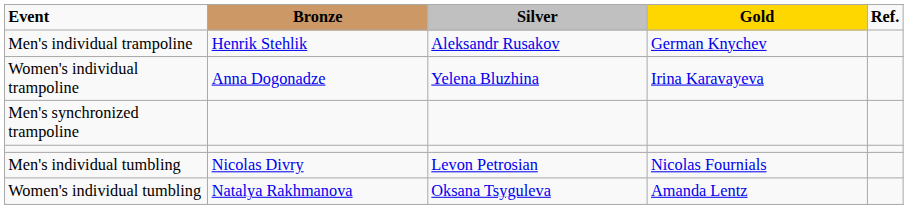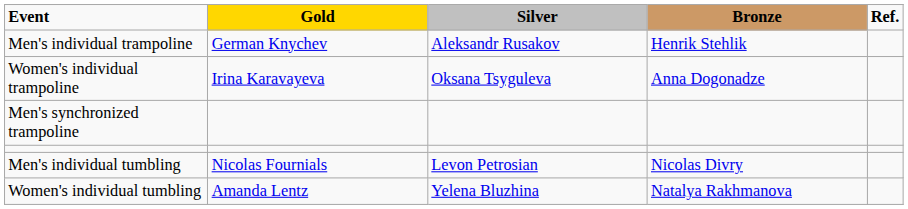 <table class="wikitable">
 <tr>
 <td style="width:12em;"><strong>Event</strong></td>
+<td style="text-align:center; background:gold; width:13em;"><strong>Gold</strong></td>
+<td style="text-align:center; background:silver; width:13em;"><strong>Silver</strong></td>
 <td style="text-align:center; background:#c96; width:13em;"><strong>Bronze</strong></td>
-<td style="text-align:center; background:silver; width:13em;"><strong>Silver</strong></td>
-<td style="text-align:center; background:gold; width:13em;"><strong>Gold</strong></td>
 <td style="width:1em;"><strong>Ref.</strong></td>
 </tr>
 <tr>
 <td>Men's individual trampoline</td>
+<td> <a href='#'>German Knychev</a></td>
+<td> <a href='#'>Aleksandr Rusakov</a></td>
 <td> <a href='#'>Henrik Stehlik</a></td>
-<td> <a href='#'>Aleksandr Rusakov</a></td>
-<td> <a href='#'>German Knychev</a></td>
 <td></td>
 </tr>
 <tr>
 <td>Women's individual trampoline</td>
+<td> <a href='#'>Irina Karavayeva</a></td>
+<td> <a href='#'>Oksana Tsyguleva</a></td>
 <td> <a href='#'>Anna Dogonadze</a></td>
-<td> <a href='#'>Yelena Bluzhina</a></td>
-<td> <a href='#'>Irina Karavayeva</a></td>
 <td></td>
 </tr>
 <tr>
 <td>Men's synchronized trampoline</td>
 <td></td>
 <td></td>
 <td></td>
 <td></td>
 </tr>
 <tr>
 <td></td>
 <td></td>
 <td></td>
 <td></td>
 <td></td>
 </tr>
 <tr>
 <td>Men's individual tumbling</td>
+<td> <a href='#'>Nicolas Fournials</a></td>
+<td> <a href='#'>Levon Petrosian</a></td>
 <td> <a href='#'>Nicolas Divry</a></td>
-<td> <a href='#'>Levon Petrosian</a></td>
-<td> <a href='#'>Nicolas Fournials</a></td>
 <td></td>
 </tr>
 <tr>
 <td>Women's individual tumbling</td>
+<td> <a href='#'>Amanda Lentz</a></td>
+<td> <a href='#'>Yelena Bluzhina</a></td>
 <td> <a href='#'>Natalya Rakhmanova</a></td>
-<td> <a href='#'>Oksana Tsyguleva</a></td>
-<td> <a href='#'>Amanda Lentz</a></td>
 <td></td>
 </tr>
 </table>
